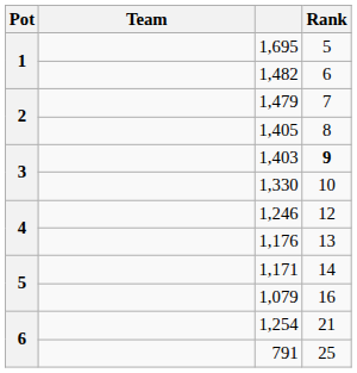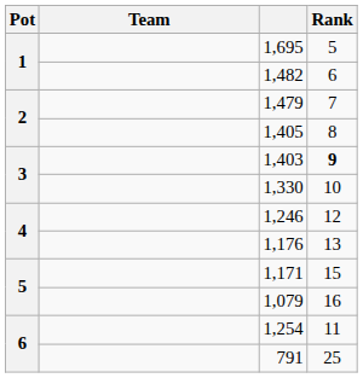 <table class="wikitable" style="text-align:center">
 <tr>
 <th>Pot</th>
 <th width="190">Team</th>
 <th></th>
 <th>Rank</th>
 </tr>
 <tr>
 <th rowspan="2">1</th>
 <td style="text-align:left"></td>
 <td style="text-align:right">1,695</td>
 <td>5</td>
 </tr>
 <tr>
 <td style="text-align:left"></td>
 <td style="text-align:right">1,482</td>
 <td>6</td>
 </tr>
 <tr>
 <th rowspan="2">2</th>
 <td style="text-align:left"></td>
 <td style="text-align:right">1,479</td>
 <td>7</td>
 </tr>
 <tr>
 <td style="text-align:left"></td>
 <td style="text-align:right">1,405</td>
 <td>8</td>
 </tr>
 <tr>
 <th rowspan="2">3</th>
 <td style="text-align:left"></td>
 <td style="text-align:right">1,403</td>
 <td><strong>9</strong></td>
 </tr>
 <tr>
 <td style="text-align:left"></td>
 <td style="text-align:right">1,330</td>
 <td>10</td>
 </tr>
 <tr>
 <th rowspan="2">4</th>
 <td style="text-align:left"></td>
 <td style="text-align:right">1,246</td>
 <td>12</td>
 </tr>
 <tr>
 <td style="text-align:left"></td>
 <td style="text-align:right">1,176</td>
 <td>13</td>
 </tr>
 <tr>
 <th rowspan="2">5</th>
 <td style="text-align:left"></td>
 <td style="text-align:right">1,171</td>
-<td>14</td>
+<td>15</td>
 </tr>
 <tr>
 <td style="text-align:left"></td>
 <td style="text-align:right">1,079</td>
 <td>16</td>
 </tr>
 <tr>
 <th rowspan="2">6</th>
 <td style="text-align:left"></td>
 <td style="text-align:right">1,254</td>
-<td>21</td>
+<td>11</td>
 </tr>
 <tr>
 <td style="text-align:left"></td>
 <td style="text-align:right">791</td>
 <td>25</td>
 </tr>
 </table>
